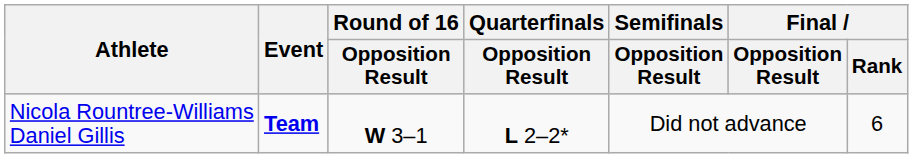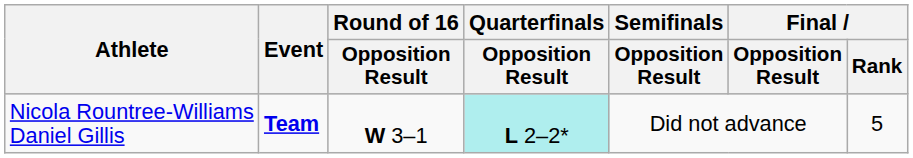 <table class="wikitable" style="font-size:90%">
 <tr>
 <th rowspan="2">Athlete</th>
 <th rowspan="2">Event</th>
 <th>Round of 16</th>
 <th>Quarterfinals</th>
 <th>Semifinals</th>
 <th colspan=2>Final / </th>
 </tr>
 <tr style="font-size:95%">
 <th>Opposition<br>Result</th>
 <th>Opposition<br>Result</th>
 <th>Opposition<br>Result</th>
 <th>Opposition<br>Result</th>
 <th>Rank</th>
 </tr>
 <tr align=center>
 <td align=left><a href='#'>Nicola Rountree-Williams</a><br><a href='#'>Daniel Gillis</a></td>
 <td align=left><strong><a href='#'>Team</a></strong></td>
 <td><br><strong>W</strong> 3–1</td>
-<td><br><strong>L</strong> 2–2*</td>
+<td style="background: paleturquoise;"><br><strong>L</strong> 2–2*</td>
 <td colspan=2>Did not advance</td>
-<td>6</td>
+<td>5</td>
 </tr>
 </table>
